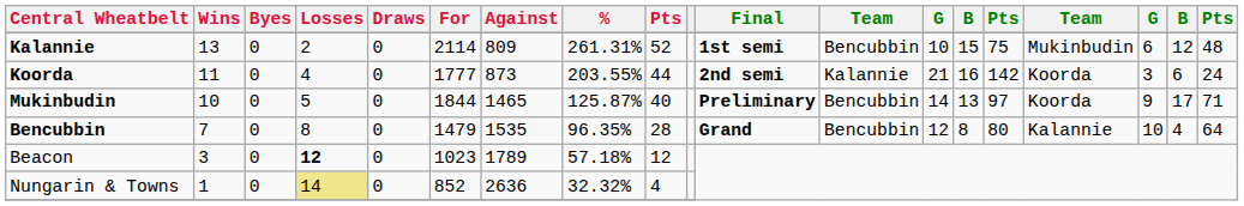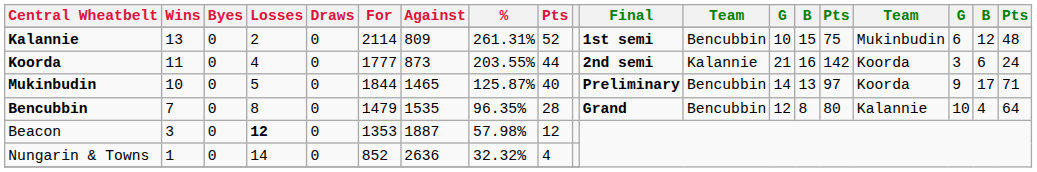 <table style="font-size: 85%; text-align: left;" class="wikitable">
 <tr>
 <th style="color:crimson">Central Wheatbelt</th>
 <th style="color:crimson">Wins</th>
 <th style="color:crimson">Byes</th>
 <th style="color:crimson">Losses</th>
 <th style="color:crimson">Draws</th>
 <th style="color:crimson">For</th>
 <th style="color:crimson">Against</th>
 <th style="color:crimson">%</th>
 <th style="color:crimson">Pts</th>
 <th></th>
 <th style="color:green">Final</th>
 <th style="color:green">Team</th>
 <th style="color:green">G</th>
 <th style="color:green">B</th>
 <th style="color:green">Pts</th>
 <th style="color:green">Team</th>
 <th style="color:green">G</th>
 <th style="color:green">B</th>
 <th style="color:green">Pts</th>
 </tr>
 <tr>
 </tr>
 <tr>
 </tr>
 <tr>
 <td><strong>Kalannie</strong></td>
 <td>13</td>
 <td>0</td>
 <td>2</td>
 <td>0</td>
 <td>2114</td>
 <td>809</td>
 <td>261.31%</td>
 <td>52</td>
 <td></td>
 <td><strong>1st semi</strong></td>
 <td>Bencubbin</td>
 <td>10</td>
 <td>15</td>
 <td>75</td>
 <td>Mukinbudin</td>
 <td>6</td>
 <td>12</td>
 <td>48</td>
 </tr>
 <tr>
 <td><strong>Koorda</strong></td>
 <td>11</td>
 <td>0</td>
 <td>4</td>
 <td>0</td>
 <td>1777</td>
 <td>873</td>
 <td>203.55%</td>
 <td>44</td>
 <td></td>
 <td><strong>2nd semi</strong></td>
 <td>Kalannie</td>
 <td>21</td>
 <td>16</td>
 <td>142</td>
 <td>Koorda</td>
 <td>3</td>
 <td>6</td>
 <td>24</td>
 </tr>
 <tr>
 <td><strong>Mukinbudin</strong></td>
 <td>10</td>
 <td>0</td>
 <td>5</td>
 <td>0</td>
 <td>1844</td>
 <td>1465</td>
 <td>125.87%</td>
 <td>40</td>
 <td></td>
 <td><strong>Preliminary</strong></td>
 <td>Bencubbin</td>
 <td>14</td>
 <td>13</td>
 <td>97</td>
 <td>Koorda</td>
 <td>9</td>
 <td>17</td>
 <td>71</td>
 </tr>
 <tr>
 <td><strong>Bencubbin</strong></td>
 <td>7</td>
 <td>0</td>
 <td>8</td>
 <td>0</td>
 <td>1479</td>
 <td>1535</td>
 <td>96.35%</td>
 <td>28</td>
 <td></td>
 <td><strong>Grand</strong></td>
 <td>Bencubbin</td>
 <td>12</td>
 <td>8</td>
 <td>80</td>
 <td>Kalannie</td>
 <td>10</td>
 <td>4</td>
 <td>64</td>
 </tr>
 <tr>
 <td>Beacon</td>
 <td>3</td>
 <td>0</td>
 <td><strong>12</strong></td>
 <td>0</td>
-<td>1023</td>
-<td>1789</td>
-<td>57.18%</td>
+<td>1353</td>
+<td>1887</td>
+<td>57.98%</td>
 <td>12</td>
 <td></td>
 </tr>
 <tr>
 <td>Nungarin & Towns</td>
 <td>1</td>
 <td>0</td>
-<td style="background: khaki;">14</td>
+<td>14</td>
 <td>0</td>
 <td>852</td>
 <td>2636</td>
 <td>32.32%</td>
 <td>4</td>
 <td></td>
 </tr>
 <tr>
 </tr>
 </table>
